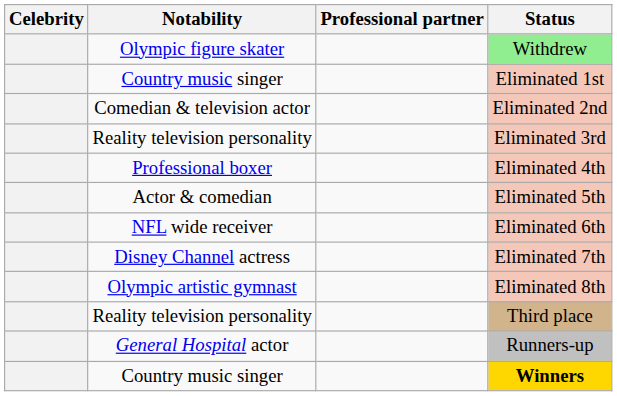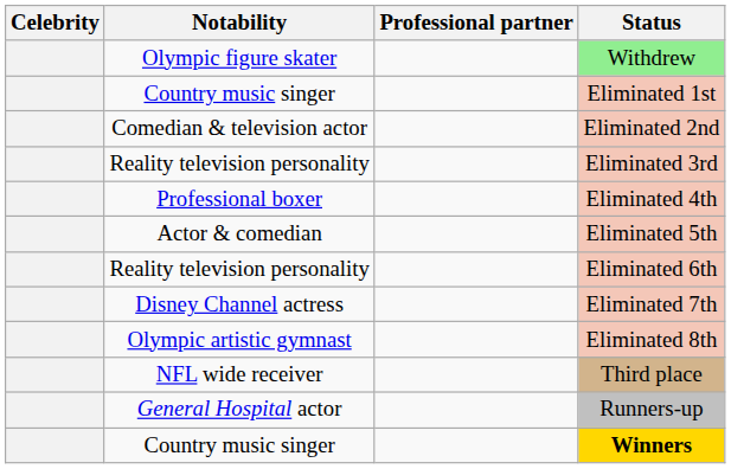 <table class="wikitable sortable" style="text-align:center;">
 <tr>
 <th scope="col">Celebrity</th>
 <th scope="col" class="unsortable">Notability</th>
 <th scope="col">Professional partner</th>
 <th scope="col">Status</th>
 </tr>
 <tr>
 <th scope="row"></th>
 <td><a href='#'>Olympic figure skater</a></td>
 <td></td>
 <td style="background:lightgreen;">Withdrew<br></td>
 </tr>
 <tr>
 <th scope="row"></th>
 <td><a href='#'>Country music</a> singer</td>
 <td></td>
 <td style="background:#f4c7b8;">Eliminated 1st<br></td>
 </tr>
 <tr>
 <th scope="row"></th>
 <td>Comedian & television actor</td>
 <td></td>
 <td style="background:#f4c7b8;">Eliminated 2nd<br></td>
 </tr>
 <tr>
 <th scope="row"></th>
 <td>Reality television personality</td>
 <td></td>
 <td style="background:#f4c7b8;">Eliminated 3rd<br></td>
 </tr>
 <tr>
 <th scope="row"></th>
 <td><a href='#'>Professional boxer</a></td>
 <td></td>
 <td style="background:#f4c7b8;">Eliminated 4th<br></td>
 </tr>
 <tr>
 <th scope="row"></th>
 <td>Actor & comedian</td>
 <td></td>
 <td style="background:#f4c7b8;">Eliminated 5th<br></td>
 </tr>
 <tr>
 <th scope="row"></th>
-<td><a href='#'>NFL</a> wide receiver</td>
+<td>Reality television personality</td>
 <td></td>
 <td style="background:#f4c7b8;">Eliminated 6th<br></td>
 </tr>
 <tr>
 <th scope="row"></th>
 <td><a href='#'>Disney Channel</a> actress</td>
 <td></td>
 <td style="background:#f4c7b8;">Eliminated 7th<br></td>
 </tr>
 <tr>
 <th scope="row"></th>
 <td><a href='#'>Olympic artistic gymnast</a></td>
 <td></td>
 <td style="background:#f4c7b8;">Eliminated 8th<br></td>
 </tr>
 <tr>
 <th scope="row"></th>
-<td>Reality television personality</td>
+<td><a href='#'>NFL</a> wide receiver</td>
 <td></td>
 <td bgcolor=tan>Third place<br></td>
 </tr>
 <tr>
 <th></th>
 <td><em><a href='#'>General Hospital</a></em> actor</td>
 <td></td>
 <td style="background:silver;">Runners-up<br></td>
 </tr>
 <tr>
 <th scope="row"></th>
 <td>Country music singer</td>
 <td></td>
 <td style="background:gold;"><strong>Winners</strong><br></td>
 </tr>
 </table>
